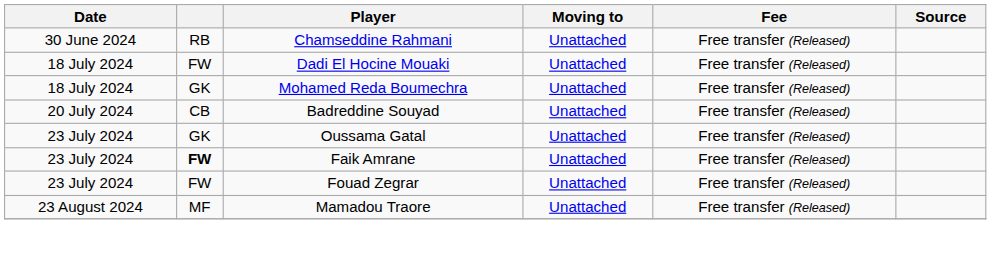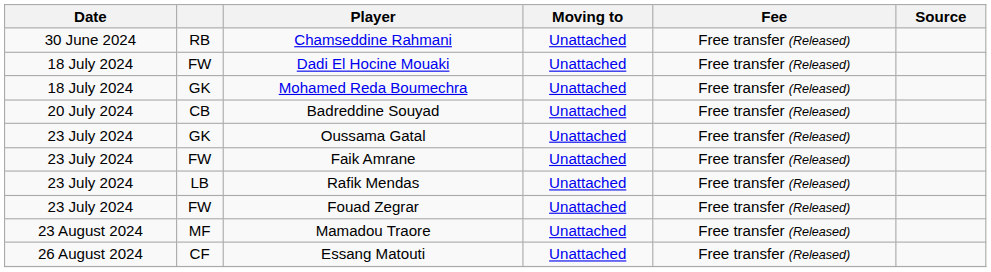 <table class="wikitable sortable" style="width:70%; text-align:center; font-size:85%; text-align:centre;">
 <tr>
 <th>Date</th>
 <th></th>
 <th>Player</th>
 <th>Moving to</th>
 <th>Fee</th>
 <th>Source</th>
 </tr>
 <tr>
 <td>30 June 2024</td>
 <td>RB</td>
 <td> <a href='#'>Chamseddine Rahmani</a></td>
 <td><a href='#'>Unattached</a></td>
 <td>Free transfer <small><em>(Released)</em></small></td>
 <td></td>
 </tr>
 <tr>
 <td>18 July 2024</td>
 <td>FW</td>
 <td> <a href='#'>Dadi El Hocine Mouaki</a></td>
 <td><a href='#'>Unattached</a></td>
 <td>Free transfer <small><em>(Released)</em></small></td>
 <td></td>
 </tr>
 <tr>
 <td>18 July 2024</td>
 <td>GK</td>
 <td> <a href='#'>Mohamed Reda Boumechra</a></td>
 <td><a href='#'>Unattached</a></td>
 <td>Free transfer <small><em>(Released)</em></small></td>
 <td></td>
 </tr>
 <tr>
 <td>20 July 2024</td>
 <td>CB</td>
 <td> Badreddine Souyad</td>
 <td><a href='#'>Unattached</a></td>
 <td>Free transfer <small><em>(Released)</em></small></td>
 <td></td>
 </tr>
 <tr>
 <td>23 July 2024</td>
 <td>GK</td>
 <td> Oussama Gatal</td>
 <td><a href='#'>Unattached</a></td>
 <td>Free transfer <small><em>(Released)</em></small></td>
 <td></td>
 </tr>
 <tr>
 <td>23 July 2024</td>
-<td><strong>FW</strong></td>
+<td>FW</td>
 <td> Faik Amrane</td>
+<td><a href='#'>Unattached</a></td>
+<td>Free transfer <small><em>(Released)</em></small></td>
+<td></td>
+</tr>
+<tr>
+<td>23 July 2024</td>
+<td>LB</td>
+<td> Rafik Mendas</td>
 <td><a href='#'>Unattached</a></td>
 <td>Free transfer <small><em>(Released)</em></small></td>
 <td></td>
 </tr>
 <tr>
 <td>23 July 2024</td>
 <td>FW</td>
 <td> Fouad Zegrar</td>
 <td><a href='#'>Unattached</a></td>
 <td>Free transfer <small><em>(Released)</em></small></td>
 <td></td>
 </tr>
 <tr>
 <td>23 August 2024</td>
 <td>MF</td>
 <td> Mamadou Traore</td>
 <td><a href='#'>Unattached</a></td>
 <td>Free transfer <small><em>(Released)</em></small></td>
 <td></td>
 </tr>
 <tr>
+<td>26 August 2024</td>
+<td>CF</td>
+<td> Essang Matouti</td>
+<td><a href='#'>Unattached</a></td>
+<td>Free transfer <small><em>(Released)</em></small></td>
+<td></td>
+</tr>
+<tr>
 </tr>
 </table>
